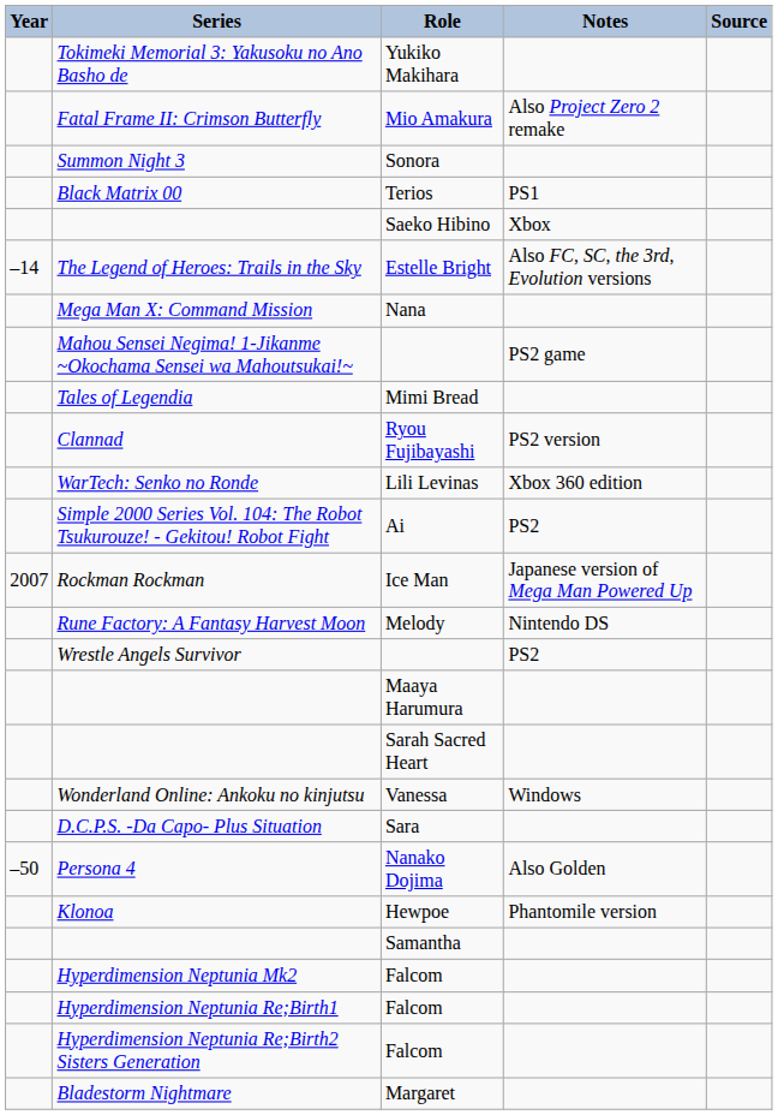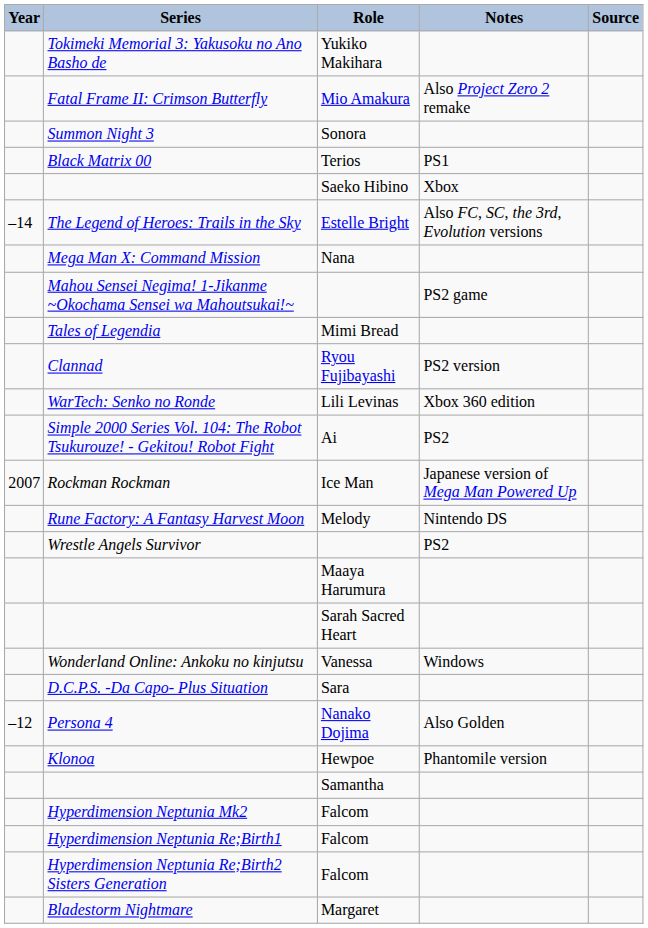 <table class="wikitable sortable plainrowheaders" style="width=95%;  font-size: 95%;">
 <tr>
 <th style="background:#b0c4de;">Year</th>
 <th style="background:#b0c4de;">Series</th>
 <th style="background:#b0c4de;">Role </th>
 <th style="background:#b0c4de;" class="unsortable">Notes </th>
 <th style="background:#b0c4de;" class="unsortable">Source</th>
 </tr>
 <tr>
 <td></td>
 <td><em><a href='#'>Tokimeki Memorial 3: Yakusoku no Ano Basho de</a></em></td>
 <td>Yukiko Makihara</td>
 <td> </td>
 <td></td>
 </tr>
 <tr>
 <td></td>
 <td><em><a href='#'>Fatal Frame II: Crimson Butterfly</a></em></td>
 <td><a href='#'>Mio Amakura</a></td>
 <td>Also <em><a href='#'>Project Zero 2</a></em> remake</td>
 <td></td>
 </tr>
 <tr>
 <td></td>
 <td><em><a href='#'>Summon Night 3</a></em></td>
 <td>Sonora</td>
 <td> </td>
 <td> </td>
 </tr>
 <tr>
 <td></td>
 <td><em><a href='#'>Black Matrix 00</a></em></td>
 <td>Terios</td>
 <td>PS1</td>
 <td> </td>
 </tr>
 <tr>
 <td></td>
 <td><em></em></td>
 <td>Saeko Hibino</td>
 <td>Xbox</td>
 <td> </td>
 </tr>
 <tr>
 <td>–14</td>
 <td><em><a href='#'>The Legend of Heroes: Trails in the Sky</a></em></td>
 <td><a href='#'>Estelle Bright</a></td>
 <td>Also <em>FC</em>, <em>SC</em>, <em>the 3rd</em>, <em>Evolution</em> versions</td>
 <td></td>
 </tr>
 <tr>
 <td></td>
 <td><em><a href='#'>Mega Man X: Command Mission</a></em></td>
 <td>Nana</td>
 <td> </td>
 <td></td>
 </tr>
 <tr>
 <td></td>
 <td><em><a href='#'>Mahou Sensei Negima! 1-Jikanme ~Okochama Sensei wa Mahoutsukai!~</a></em></td>
 <td> </td>
 <td>PS2 game</td>
 <td></td>
 </tr>
 <tr>
 <td></td>
 <td><em><a href='#'>Tales of Legendia</a></em></td>
 <td>Mimi Bread</td>
 <td> </td>
 <td> </td>
 </tr>
 <tr>
 <td></td>
 <td><em><a href='#'>Clannad</a></em></td>
 <td><a href='#'>Ryou Fujibayashi</a></td>
 <td>PS2 version</td>
 <td> </td>
 </tr>
 <tr>
 <td></td>
 <td><em><a href='#'>WarTech: Senko no Ronde</a></em></td>
 <td>Lili Levinas</td>
 <td>Xbox 360 edition</td>
 <td> </td>
 </tr>
 <tr>
 <td></td>
 <td><em><a href='#'>Simple 2000 Series Vol. 104: The Robot Tsukurouze! - Gekitou! Robot Fight</a></em></td>
 <td>Ai</td>
 <td>PS2</td>
 <td></td>
 </tr>
 <tr>
 <td>2007</td>
 <td><em>Rockman Rockman</em></td>
 <td>Ice Man</td>
 <td>Japanese version of <em><a href='#'>Mega Man Powered Up</a></em></td>
 </tr>
 <tr>
 <td></td>
 <td><em><a href='#'>Rune Factory: A Fantasy Harvest Moon</a></em></td>
 <td>Melody</td>
 <td>Nintendo DS</td>
 <td></td>
 </tr>
 <tr>
 <td></td>
 <td><em>Wrestle Angels Survivor</em></td>
 <td> </td>
 <td>PS2</td>
 <td></td>
 </tr>
 <tr>
 <td></td>
 <td><em></em></td>
 <td>Maaya Harumura</td>
 <td> </td>
 <td> </td>
 </tr>
 <tr>
 <td></td>
 <td><em></em></td>
 <td>Sarah Sacred Heart</td>
 <td> </td>
 <td></td>
 </tr>
 <tr>
 <td></td>
 <td><em>Wonderland Online: Ankoku no kinjutsu</em></td>
 <td>Vanessa</td>
 <td>Windows</td>
 <td></td>
 </tr>
 <tr>
 <td></td>
 <td><em><a href='#'>D.C.P.S. -Da Capo- Plus Situation</a></em></td>
 <td>Sara</td>
 <td> </td>
 <td></td>
 </tr>
 <tr>
-<td>–50</td>
+<td>–12</td>
 <td><em><a href='#'>Persona 4</a></em></td>
 <td><a href='#'>Nanako Dojima</a></td>
 <td>Also Golden</td>
 <td></td>
 </tr>
 <tr>
 <td></td>
 <td><em><a href='#'>Klonoa</a></em></td>
 <td>Hewpoe</td>
 <td>Phantomile version</td>
 <td></td>
 </tr>
 <tr>
 <td></td>
 <td><em></em></td>
 <td>Samantha</td>
 <td> </td>
 <td></td>
 </tr>
 <tr>
 <td></td>
 <td><em><a href='#'>Hyperdimension Neptunia Mk2</a></em></td>
 <td>Falcom</td>
 <td> </td>
 <td></td>
 </tr>
 <tr>
 <td></td>
 <td><em><a href='#'>Hyperdimension Neptunia Re;Birth1</a></em></td>
 <td>Falcom</td>
 <td> </td>
 <td></td>
 </tr>
 <tr>
 <td></td>
 <td><em><a href='#'>Hyperdimension Neptunia Re;Birth2 Sisters Generation</a></em></td>
 <td>Falcom</td>
 <td> </td>
 <td></td>
 </tr>
 <tr>
 <td></td>
 <td><em><a href='#'>Bladestorm Nightmare</a></em></td>
 <td>Margaret</td>
 <td> </td>
 <td><br></td>
 </tr>
 </table>
